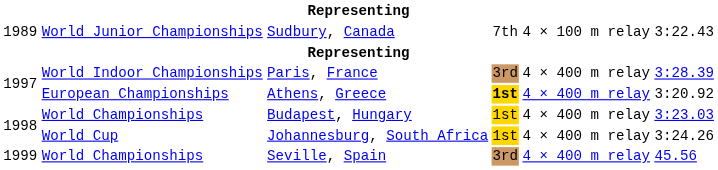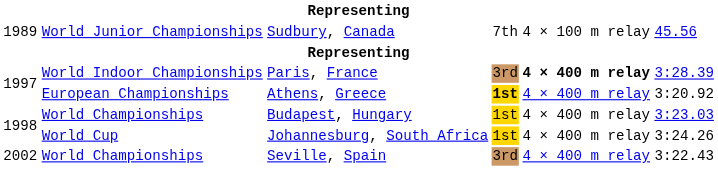 <table>
 <tr>
 <th colspan="6">Representing </th>
 </tr>
 <tr>
 <td>1989</td>
 <td><a href='#'>World Junior Championships</a></td>
 <td><a href='#'>Sudbury</a>, <a href='#'>Canada</a></td>
 <td>7th</td>
 <td>4 × 100 m relay</td>
-<td>3:22.43</td>
+<td><a href='#'>45.56</a></td>
 </tr>
 <tr>
 <th colspan="6">Representing </th>
 </tr>
 <tr>
 <td rowspan=2>1997</td>
 <td><a href='#'>World Indoor Championships</a></td>
 <td><a href='#'>Paris</a>, <a href='#'>France</a></td>
 <td bgcolor="cc9966" align="center">3rd</td>
-<td>4 × 400 m relay</td>
+<td><strong>4 × 400 m relay</strong></td>
 <td><a href='#'>3:28.39</a></td>
 </tr>
 <tr>
 <td><a href='#'>European Championships</a></td>
 <td><a href='#'>Athens</a>, <a href='#'>Greece</a></td>
 <td bgcolor="gold" align="center"><strong>1st</strong></td>
 <td><a href='#'>4 × 400 m relay</a></td>
 <td>3:20.92</td>
 </tr>
 <tr>
 <td rowspan=2>1998</td>
 <td><a href='#'>World Championships</a></td>
 <td><a href='#'>Budapest</a>, <a href='#'>Hungary</a></td>
 <td bgcolor="gold" align="center">1st</td>
 <td>4 × 400 m relay</td>
 <td><a href='#'>3:23.03</a></td>
 </tr>
 <tr>
 <td><a href='#'>World Cup</a></td>
 <td><a href='#'>Johannesburg</a>, <a href='#'>South Africa</a></td>
 <td bgcolor="gold" align="center">1st</td>
 <td>4 × 400 m relay</td>
 <td>3:24.26</td>
 </tr>
 <tr>
-<td>1999</td>
+<td>2002</td>
 <td><a href='#'>World Championships</a></td>
 <td><a href='#'>Seville</a>, <a href='#'>Spain</a></td>
 <td bgcolor="cc9966" align="center">3rd</td>
 <td><a href='#'>4 × 400 m relay</a></td>
-<td><a href='#'>45.56</a></td>
+<td>3:22.43</td>
 </tr>
 </table>
